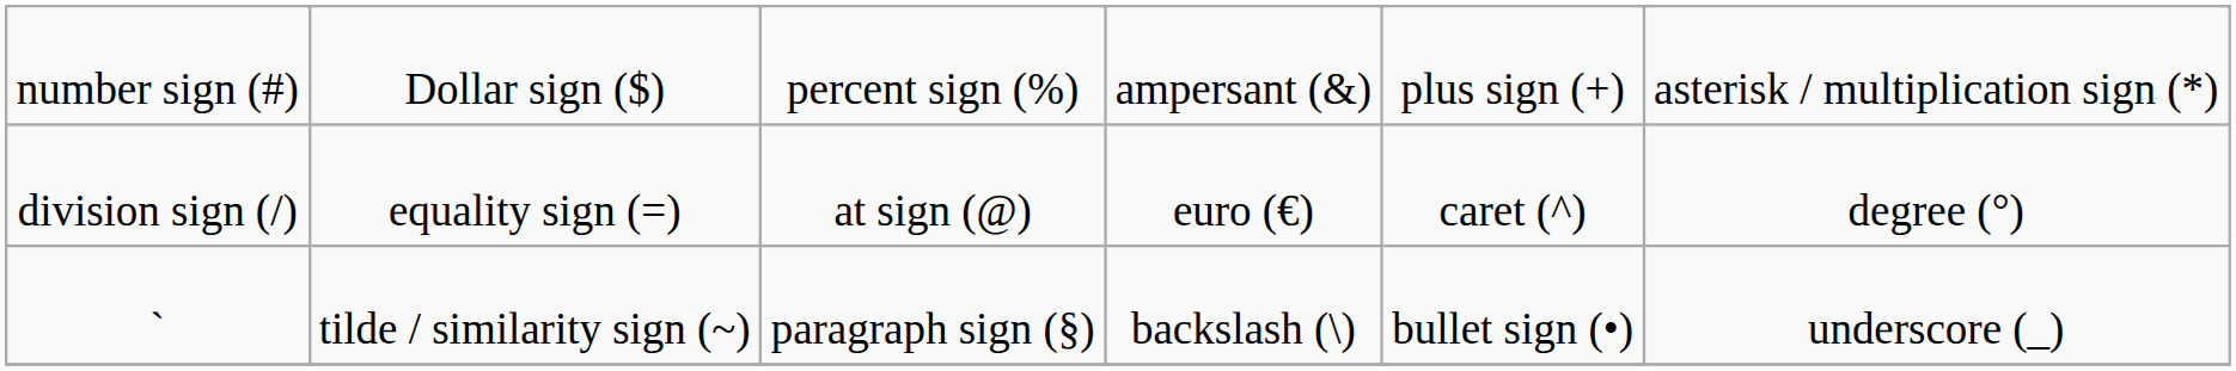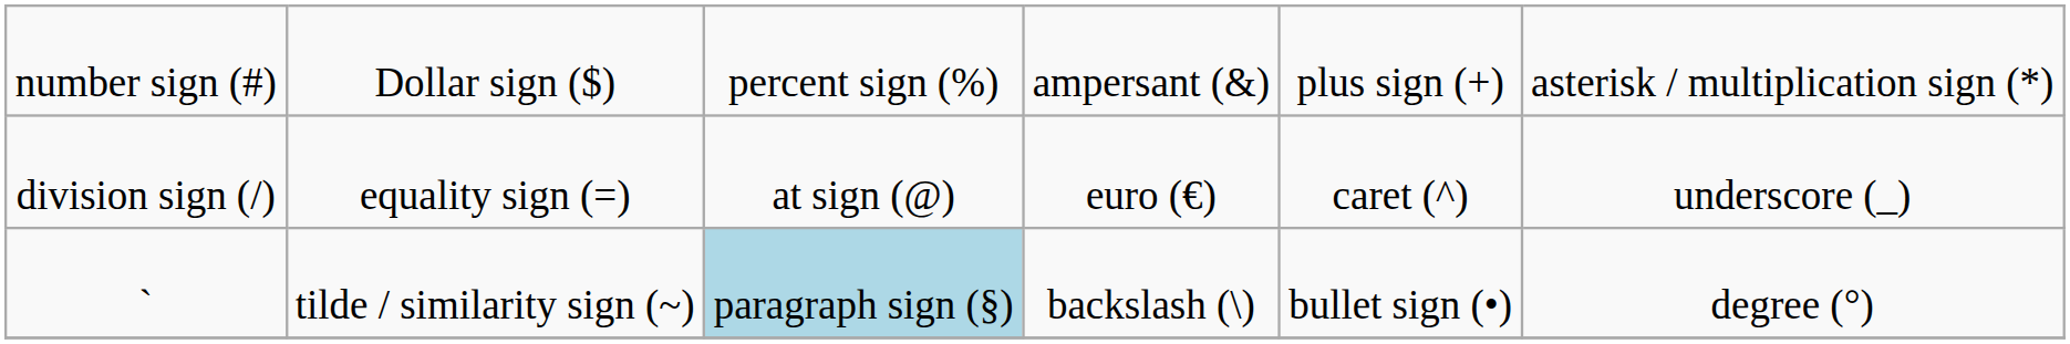 <table class=wikitable>
 <tr align=center>
 <td> <br> number sign (#)</td>
 <td> <br> Dollar sign ($)</td>
 <td> <br> percent sign (%)</td>
 <td> <br> ampersant (&)</td>
 <td> <br> plus sign (+)</td>
 <td> <br> asterisk / multiplication sign (*)</td>
 </tr>
 <tr align=center>
 <td> <br> division sign (/)</td>
 <td> <br> equality sign (=)</td>
 <td> <br> at sign (@)</td>
 <td> <br> euro (€)</td>
 <td> <br> caret (^)</td>
-<td> <br> degree (°)</td>
+<td> <br> underscore (_)</td>
 </tr>
 <tr align=center>
 <td> <br> `</td>
 <td> <br> tilde / similarity sign (~)</td>
-<td> <br> paragraph sign (§)</td>
+<td style="background: lightblue;"> <br> paragraph sign (§)</td>
 <td> <br> backslash (\)</td>
 <td> <br> bullet sign (•)</td>
-<td> <br> underscore (_)</td>
+<td> <br> degree (°)</td>
 </tr>
 <tr align=center>
 </tr>
 </table>
